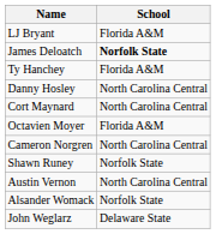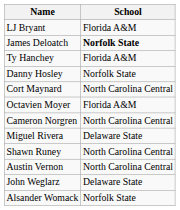 <table class=wikitable>
 <tr>
 <th>Name</th>
 <th>School</th>
 </tr>
 <tr>
 <td>LJ Bryant</td>
 <td>Florida A&M</td>
 </tr>
 <tr>
 <td>James Deloatch</td>
 <td><strong>Norfolk State</strong></td>
 </tr>
 <tr>
 <td>Ty Hanchey</td>
 <td>Florida A&M</td>
 </tr>
 <tr>
 <td>Danny Hosley</td>
-<td>North Carolina Central</td>
+<td>Norfolk State</td>
 </tr>
 <tr>
 <td>Cort Maynard</td>
 <td>North Carolina Central</td>
 </tr>
 <tr>
 <td>Octavien Moyer</td>
 <td>Florida A&M</td>
 </tr>
 <tr>
 <td>Cameron Norgren</td>
 <td>North Carolina Central</td>
 </tr>
 <tr>
+<td>Miguel Rivera</td>
+<td>Delaware State</td>
+</tr>
+<tr>
 <td>Shawn Runey</td>
-<td>Norfolk State</td>
+<td>North Carolina Central</td>
 </tr>
 <tr>
 <td>Austin Vernon</td>
 <td>North Carolina Central</td>
 </tr>
 <tr>
+<td>John Weglarz</td>
+<td>Delaware State</td>
+</tr>
+<tr>
 <td>Alsander Womack</td>
 <td>Norfolk State</td>
 </tr>
-<tr>
-<td>John Weglarz</td>
-<td>Delaware State</td>
-</tr>
 </table>
